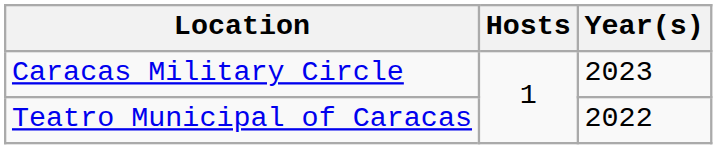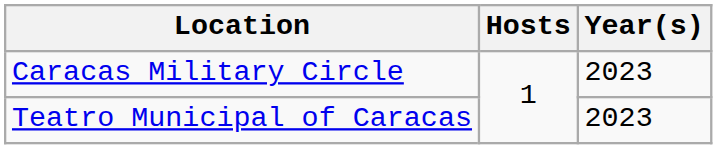 <table class="wikitable sortable" style="font-size: 95%;">
 <tr>
 <th>Location</th>
 <th>Hosts</th>
 <th>Year(s)</th>
 </tr>
 <tr>
 <td><a href='#'>Caracas Military Circle</a></td>
 <td rowspan="2" align="center">1</td>
 <td>2023</td>
 </tr>
 <tr>
 <td><a href='#'>Teatro Municipal of Caracas</a></td>
-<td>2022</td>
+<td>2023</td>
 </tr>
 </table>
